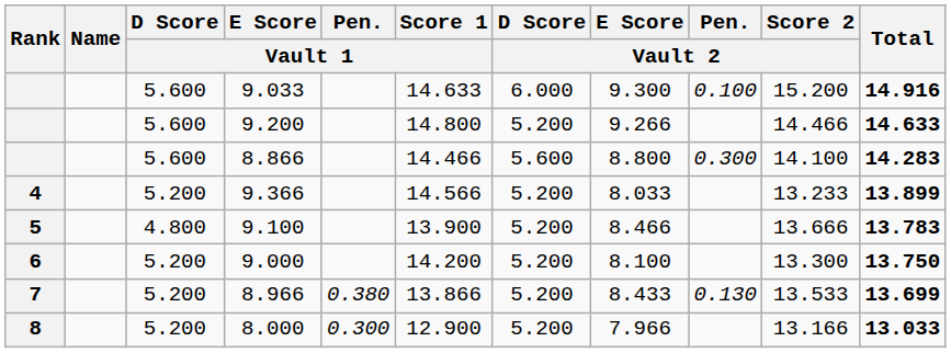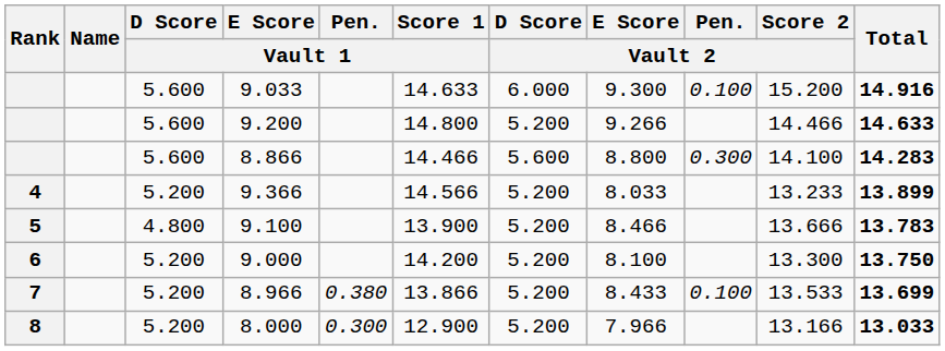 <table class="wikitable sortable" style="text-align:center">
 <tr>
 <th rowspan="2">Rank</th>
 <th rowspan="2">Name</th>
 <th>D Score</th>
 <th>E Score</th>
 <th>Pen.</th>
 <th>Score 1</th>
 <th>D Score</th>
 <th>E Score</th>
 <th>Pen.</th>
 <th>Score 2</th>
 <th rowspan="2">Total</th>
 </tr>
 <tr>
 <th colspan="4">Vault 1</th>
 <th colspan="4">Vault 2</th>
 </tr>
 <tr>
 <th scope=row></th>
 <td align=left></td>
 <td>5.600</td>
 <td>9.033</td>
 <td></td>
 <td>14.633</td>
 <td>6.000</td>
 <td>9.300</td>
 <td><em>0.100</em></td>
 <td>15.200</td>
 <td><strong>14.916</strong></td>
 </tr>
 <tr>
 <th scope=row></th>
 <td align=left></td>
 <td>5.600</td>
 <td>9.200</td>
 <td></td>
 <td>14.800</td>
 <td>5.200</td>
 <td>9.266</td>
 <td></td>
 <td>14.466</td>
 <td><strong>14.633</strong></td>
 </tr>
 <tr>
 <th scope=row></th>
 <td align=left></td>
 <td>5.600</td>
 <td>8.866</td>
 <td></td>
 <td>14.466</td>
 <td>5.600</td>
 <td>8.800</td>
 <td><em>0.300</em></td>
 <td>14.100</td>
 <td><strong>14.283</strong></td>
 </tr>
 <tr>
 <th scope=row>4</th>
 <td align=left></td>
 <td>5.200</td>
 <td>9.366</td>
 <td></td>
 <td>14.566</td>
 <td>5.200</td>
 <td>8.033</td>
 <td></td>
 <td>13.233</td>
 <td><strong>13.899</strong></td>
 </tr>
 <tr>
 <th scope=row>5</th>
 <td align=left></td>
 <td>4.800</td>
 <td>9.100</td>
 <td></td>
 <td>13.900</td>
 <td>5.200</td>
 <td>8.466</td>
 <td></td>
 <td>13.666</td>
 <td><strong>13.783</strong></td>
 </tr>
 <tr>
 <th scope=row>6</th>
 <td align=left></td>
 <td>5.200</td>
 <td>9.000</td>
 <td></td>
 <td>14.200</td>
 <td>5.200</td>
 <td>8.100</td>
 <td></td>
 <td>13.300</td>
 <td><strong>13.750</strong></td>
 </tr>
 <tr>
 <th scope=row>7</th>
 <td align=left></td>
 <td>5.200</td>
 <td>8.966</td>
 <td><em>0.380</em></td>
 <td>13.866</td>
 <td>5.200</td>
 <td>8.433</td>
-<td><em>0.130</em></td>
+<td><em>0.100</em></td>
 <td>13.533</td>
 <td><strong>13.699</strong></td>
 </tr>
 <tr>
 <th scope=row>8</th>
 <td align=left></td>
 <td>5.200</td>
 <td>8.000</td>
 <td><em>0.300</em></td>
 <td>12.900</td>
 <td>5.200</td>
 <td>7.966</td>
 <td></td>
 <td>13.166</td>
 <td><strong>13.033</strong></td>
 </tr>
 </table>
